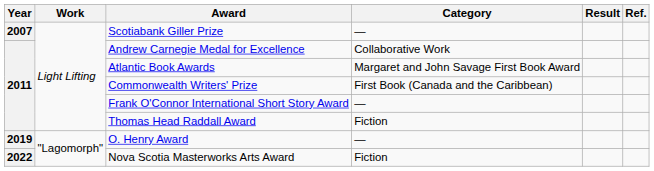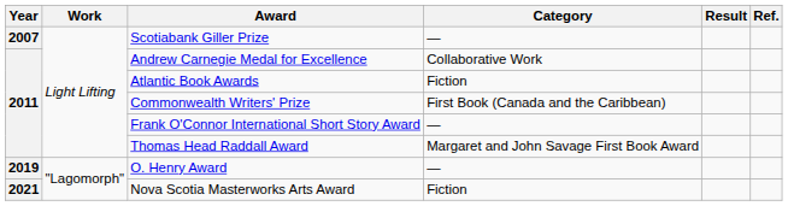 <table class="wikitable">
 <tr>
 <th>Year</th>
 <th>Work</th>
 <th>Award</th>
 <th>Category</th>
 <th>Result</th>
 <th>Ref.</th>
 </tr>
 <tr>
 <th>2007</th>
 <td rowspan="6"><em>Light Lifting</em></td>
 <td><a href='#'>Scotiabank Giller Prize</a></td>
 <td>—</td>
 <td></td>
 <td></td>
 </tr>
 <tr>
 <th rowspan="5">2011</th>
 <td><a href='#'>Andrew Carnegie Medal for Excellence</a></td>
 <td>Collaborative Work</td>
 <td></td>
 <td></td>
 </tr>
 <tr>
 <td><a href='#'>Atlantic Book Awards</a></td>
-<td>Margaret and John Savage First Book Award</td>
+<td>Fiction</td>
 <td></td>
 <td></td>
 </tr>
 <tr>
 <td><a href='#'>Commonwealth Writers' Prize</a></td>
 <td>First Book (Canada and the Caribbean)</td>
 <td></td>
 <td></td>
 </tr>
 <tr>
 <td><a href='#'>Frank O'Connor International Short Story Award</a></td>
 <td>—</td>
 <td></td>
 <td></td>
 </tr>
 <tr>
 <td><a href='#'>Thomas Head Raddall Award</a></td>
-<td>Fiction</td>
+<td>Margaret and John Savage First Book Award</td>
 <td></td>
 <td></td>
 </tr>
 <tr>
 <th>2019</th>
 <td rowspan="2">"Lagomorph"</td>
 <td><a href='#'>O. Henry Award</a></td>
 <td>—</td>
 <td></td>
 <td></td>
 </tr>
 <tr>
-<th>2022</th>
+<th>2021</th>
 <td>Nova Scotia Masterworks Arts Award</td>
 <td>Fiction</td>
 <td></td>
 <td></td>
 </tr>
 </table>
